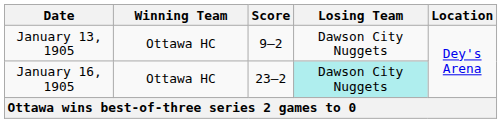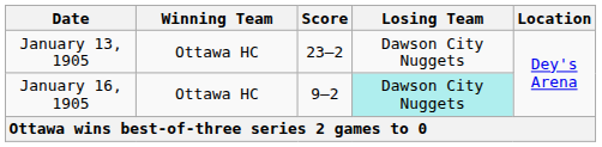 <table class="wikitable" style="text-align:center;">
 <tr>
 <th style="width:8em">Date</th>
 <th style="width:10em">Winning Team</th>
 <th style="width:3em">Score</th>
 <th style="width:10em">Losing Team</th>
 <th style="width:3em">Location</th>
 </tr>
 <tr>
 <td>January 13, 1905</td>
 <td>Ottawa HC</td>
-<td>9–2</td>
+<td>23–2</td>
 <td>Dawson City Nuggets</td>
 <td rowspan="2"><a href='#'>Dey's Arena</a></td>
 </tr>
 <tr>
 <td>January 16, 1905</td>
 <td>Ottawa HC</td>
-<td>23–2</td>
+<td>9–2</td>
 <td style="background: paleturquoise;">Dawson City Nuggets</td>
 </tr>
 <tr>
 <th colspan="5" style="text-align:left;">Ottawa wins best-of-three series 2 games to 0</th>
 </tr>
 </table>
